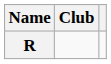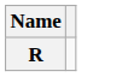 <table class="wikitable sortable plainrowheaders" style="text-align:center;">
 <tr>
 <th scope="col">Name</th>
-<th scope="col">Club</th>
 <th class="unsortable"></th>
 </tr>
 <tr>
 <th scope="row"> <span><strong>R</strong></span></th>
 <td></td>
-<td></td>
 </tr>
 </table>
